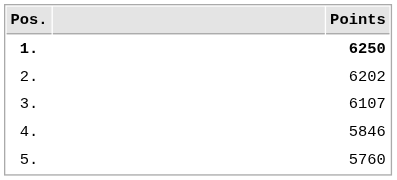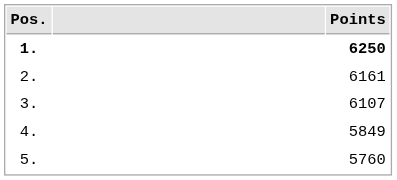 <table cellspacing="1" cellpadding="3" style="border:1px solid #AAAAAA;font-size:90%">
 <tr bgcolor="#E4E4E4">
 <th style="border-bottom:1px solid #AAAAAA" width=10>Pos.</th>
 <th style="border-bottom:1px solid #AAAAAA" width=200></th>
 <th style="border-bottom:1px solid #AAAAAA" width=20>Points</th>
 </tr>
 <tr>
 <td align="center"><strong>1.</strong></td>
 <td><strong></strong></td>
 <td align="right"><strong>6250</strong></td>
 </tr>
 <tr>
 <td align="center">2.</td>
 <td></td>
-<td align="right">6202</td>
+<td align="right">6161</td>
 </tr>
 <tr>
 <td align="center">3.</td>
 <td></td>
 <td align="right">6107</td>
 </tr>
 <tr>
 <td align="center">4.</td>
 <td></td>
-<td align="right">5846</td>
+<td align="right">5849</td>
 </tr>
 <tr>
 <td align="center">5.</td>
 <td></td>
 <td align="right">5760</td>
 </tr>
 </table>
